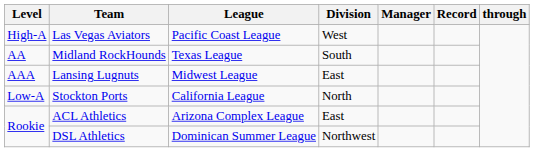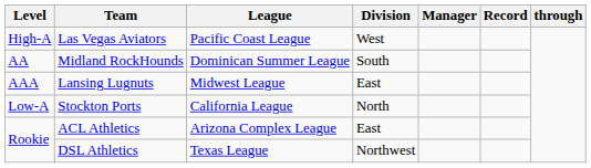 <table class="wikitable" style="text-align:left">
 <tr>
 <th>Level</th>
 <th>Team</th>
 <th>League</th>
 <th>Division</th>
 <th>Manager</th>
 <th>Record</th>
 <th>through</th>
 </tr>
 <tr>
 <td><a href='#'>High-A</a></td>
 <td><a href='#'>Las Vegas Aviators</a></td>
 <td><a href='#'>Pacific Coast League</a></td>
 <td>West</td>
 <td></td>
 <td></td>
 <td rowspan=6></td>
 </tr>
 <tr>
 <td><a href='#'>AA</a></td>
 <td><a href='#'>Midland RockHounds</a></td>
-<td><a href='#'>Texas League</a></td>
+<td><a href='#'>Dominican Summer League</a></td>
 <td>South</td>
 <td></td>
 <td></td>
 </tr>
 <tr>
 <td><a href='#'>AAA</a></td>
 <td><a href='#'>Lansing Lugnuts</a></td>
 <td><a href='#'>Midwest League</a></td>
 <td>East</td>
 <td></td>
 <td></td>
 </tr>
 <tr>
 <td><a href='#'>Low-A</a></td>
 <td><a href='#'>Stockton Ports</a></td>
 <td><a href='#'>California League</a></td>
 <td>North</td>
 <td></td>
 <td></td>
 </tr>
 <tr>
 <td rowspan=2><a href='#'>Rookie</a></td>
 <td><a href='#'>ACL Athletics</a></td>
 <td><a href='#'>Arizona Complex League</a></td>
 <td>East</td>
 <td></td>
 <td></td>
 </tr>
 <tr>
 <td><a href='#'>DSL Athletics</a></td>
-<td><a href='#'>Dominican Summer League</a></td>
+<td><a href='#'>Texas League</a></td>
 <td>Northwest</td>
 <td></td>
 <td></td>
 </tr>
 </table>
